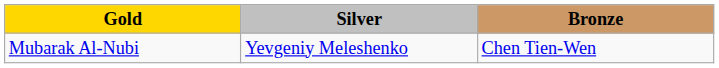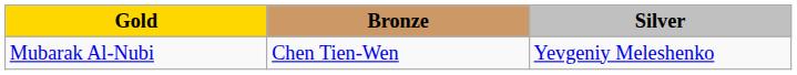 <table class="wikitable" style="text-align:left">
 <tr align="center">
 <td width=200 bgcolor=gold><strong>Gold</strong></td>
+<td width=200 bgcolor=CC9966><strong>Bronze</strong></td>
 <td width=200 bgcolor=silver><strong>Silver</strong></td>
-<td width=200 bgcolor=CC9966><strong>Bronze</strong></td>
 </tr>
 <tr>
 <td><a href='#'>Mubarak Al-Nubi</a><br><em></em></td>
+<td><a href='#'>Chen Tien-Wen</a><br><em></em></td>
 <td><a href='#'>Yevgeniy Meleshenko</a><br><em></em></td>
-<td><a href='#'>Chen Tien-Wen</a><br><em></em></td>
 </tr>
 </table>
